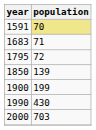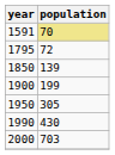 <table class="wikitable">
 <tr>
 <th>year</th>
 <th>population</th>
 </tr>
 <tr>
 <td>1591</td>
 <td style="background: khaki;">70</td>
-</tr>
-<tr>
-<td>1683</td>
-<td>71</td>
 </tr>
 <tr>
 <td>1795</td>
 <td>72</td>
 </tr>
 <tr>
 <td>1850</td>
 <td>139</td>
 </tr>
 <tr>
 <td>1900</td>
 <td>199</td>
 </tr>
 <tr>
+<td>1950</td>
+<td>305</td>
+</tr>
+<tr>
 <td>1990</td>
 <td>430</td>
 </tr>
 <tr>
 <td>2000</td>
 <td>703</td>
 </tr>
 <tr>
 </tr>
 </table>
